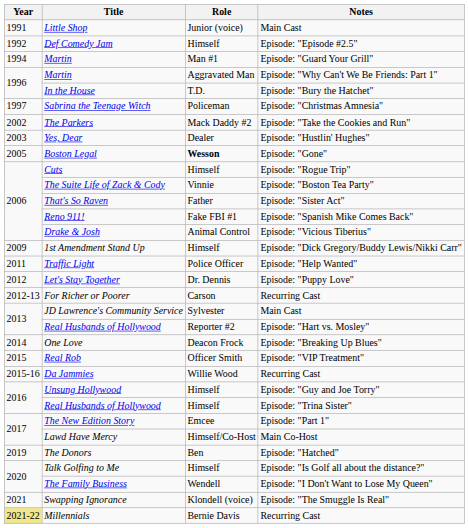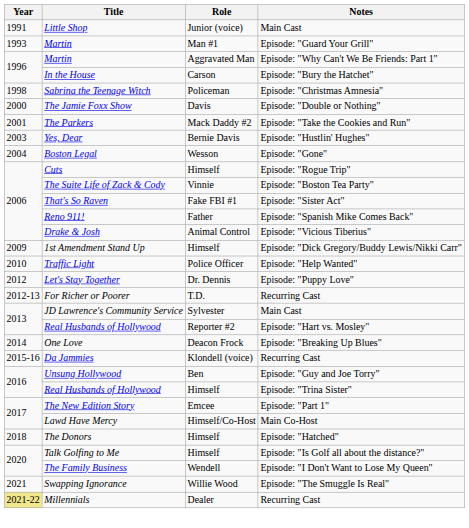 <table class="wikitable sortable">
 <tr>
 <th>Year</th>
 <th>Title</th>
 <th>Role</th>
 <th>Notes</th>
 </tr>
 <tr>
 <td>1991</td>
 <td><em><a href='#'>Little Shop</a></em></td>
 <td>Junior (voice)</td>
 <td>Main Cast</td>
 </tr>
 <tr>
-<td>1992</td>
-<td><em><a href='#'>Def Comedy Jam</a></em></td>
-<td>Himself</td>
-<td>Episode: "Episode #2.5"</td>
-</tr>
-<tr>
-<td>1994</td>
+<td>1993</td>
 <td><em><a href='#'>Martin</a></em></td>
 <td>Man #1</td>
 <td>Episode: "Guard Your Grill"</td>
 </tr>
 <tr>
 <td rowspan="2">1996</td>
 <td><em><a href='#'>Martin</a></em></td>
 <td>Aggravated Man</td>
 <td>Episode: "Why Can't We Be Friends: Part 1"</td>
 </tr>
 <tr>
 <td><em><a href='#'>In the House</a></em></td>
-<td>T.D.</td>
+<td>Carson</td>
 <td>Episode: "Bury the Hatchet"</td>
 </tr>
 <tr>
-<td>1997</td>
+<td>1998</td>
 <td><em><a href='#'>Sabrina the Teenage Witch</a></em></td>
 <td>Policeman</td>
 <td>Episode: "Christmas Amnesia"</td>
 </tr>
 <tr>
-<td>2002</td>
+<td>2000</td>
+<td><em><a href='#'>The Jamie Foxx Show</a></em></td>
+<td>Davis</td>
+<td>Episode: "Double or Nothing"</td>
+</tr>
+<tr>
+<td>2001</td>
 <td><em><a href='#'>The Parkers</a></em></td>
 <td>Mack Daddy #2</td>
 <td>Episode: "Take the Cookies and Run"</td>
 </tr>
 <tr>
 <td>2003</td>
 <td><em><a href='#'>Yes, Dear</a></em></td>
-<td>Dealer</td>
+<td>Bernie Davis</td>
 <td>Episode: "Hustlin' Hughes"</td>
 </tr>
 <tr>
-<td>2005</td>
+<td>2004</td>
 <td><em><a href='#'>Boston Legal</a></em></td>
-<td><strong>Wesson</strong></td>
+<td>Wesson</td>
 <td>Episode: "Gone"</td>
 </tr>
 <tr>
 <td rowspan="5">2006</td>
 <td><em><a href='#'>Cuts</a></em></td>
 <td>Himself</td>
 <td>Episode: "Rogue Trip"</td>
 </tr>
 <tr>
 <td><em><a href='#'>The Suite Life of Zack & Cody</a></em></td>
 <td>Vinnie</td>
 <td>Episode: "Boston Tea Party"</td>
 </tr>
 <tr>
 <td><em><a href='#'>That's So Raven</a></em></td>
-<td>Father</td>
+<td>Fake FBI #1</td>
 <td>Episode: "Sister Act"</td>
 </tr>
 <tr>
 <td><em><a href='#'>Reno 911!</a></em></td>
-<td>Fake FBI #1</td>
+<td>Father</td>
 <td>Episode: "Spanish Mike Comes Back"</td>
 </tr>
 <tr>
 <td><em><a href='#'>Drake & Josh</a></em></td>
 <td>Animal Control</td>
 <td>Episode: "Vicious Tiberius"</td>
 </tr>
 <tr>
 <td>2009</td>
 <td><em>1st Amendment Stand Up</em></td>
 <td>Himself</td>
 <td>Episode: "Dick Gregory/Buddy Lewis/Nikki Carr"</td>
 </tr>
 <tr>
-<td>2011</td>
+<td>2010</td>
 <td><em><a href='#'>Traffic Light</a></em></td>
 <td>Police Officer</td>
 <td>Episode: "Help Wanted"</td>
 </tr>
 <tr>
 <td>2012</td>
 <td><em><a href='#'>Let's Stay Together</a></em></td>
 <td>Dr. Dennis</td>
 <td>Episode: "Puppy Love"</td>
 </tr>
 <tr>
 <td>2012-13</td>
 <td><em>For Richer or Poorer</em></td>
-<td>Carson</td>
+<td>T.D.</td>
 <td>Recurring Cast</td>
 </tr>
 <tr>
 <td rowspan="2">2013</td>
 <td><em>JD Lawrence's Community Service</em></td>
 <td>Sylvester</td>
 <td>Main Cast</td>
 </tr>
 <tr>
 <td><em><a href='#'>Real Husbands of Hollywood</a></em></td>
 <td>Reporter #2</td>
 <td>Episode: "Hart vs. Mosley"</td>
 </tr>
 <tr>
 <td>2014</td>
 <td><em>One Love</em></td>
 <td>Deacon Frock</td>
 <td>Episode: "Breaking Up Blues"</td>
 </tr>
 <tr>
-<td>2015</td>
-<td><em><a href='#'>Real Rob</a></em></td>
-<td>Officer Smith</td>
-<td>Episode: "VIP Treatment"</td>
-</tr>
-<tr>
 <td>2015-16</td>
 <td><em><a href='#'>Da Jammies</a></em></td>
-<td>Willie Wood</td>
+<td>Klondell (voice)</td>
 <td>Recurring Cast</td>
 </tr>
 <tr>
 <td rowspan="2">2016</td>
 <td><em><a href='#'>Unsung Hollywood</a></em></td>
-<td>Himself</td>
+<td>Ben</td>
 <td>Episode: "Guy and Joe Torry"</td>
 </tr>
 <tr>
 <td><em><a href='#'>Real Husbands of Hollywood</a></em></td>
 <td>Himself</td>
 <td>Episode: "Trina Sister"</td>
 </tr>
 <tr>
 <td rowspan="2">2017</td>
 <td><em><a href='#'>The New Edition Story</a></em></td>
 <td>Emcee</td>
 <td>Episode: "Part 1"</td>
 </tr>
 <tr>
 <td><em>Lawd Have Mercy</em></td>
 <td>Himself/Co-Host</td>
 <td>Main Co-Host</td>
 </tr>
 <tr>
-<td>2019</td>
+<td>2018</td>
 <td><em>The Donors</em></td>
-<td>Ben</td>
+<td>Himself</td>
 <td>Episode: "Hatched"</td>
 </tr>
 <tr>
 <td rowspan="2">2020</td>
 <td><em>Talk Golfing to Me</em></td>
 <td>Himself</td>
 <td>Episode: "Is Golf all about the distance?"</td>
 </tr>
 <tr>
 <td><em><a href='#'>The Family Business</a></em></td>
 <td>Wendell</td>
 <td>Episode: "I Don't Want to Lose My Queen"</td>
 </tr>
 <tr>
 <td>2021</td>
 <td><em>Swapping Ignorance</em></td>
-<td>Klondell (voice)</td>
+<td>Willie Wood</td>
 <td>Episode: "The Smuggle Is Real"</td>
 </tr>
 <tr>
 <td style="background: khaki;">2021-22</td>
 <td><em>Millennials</em></td>
-<td>Bernie Davis</td>
+<td>Dealer</td>
 <td>Recurring Cast</td>
 </tr>
 </table>
